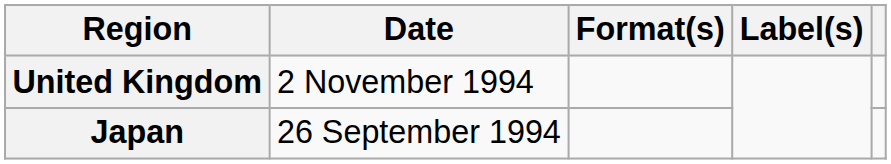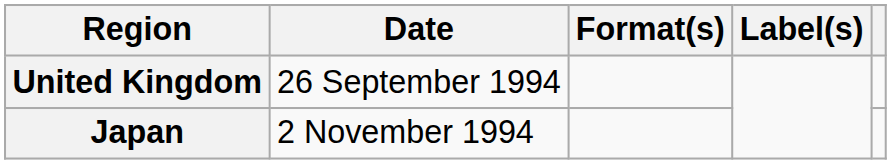 <table class="wikitable plainrowheaders">
 <tr>
 <th scope="col">Region</th>
 <th scope="col">Date</th>
 <th scope="col">Format(s)</th>
 <th scope="col">Label(s)</th>
 <th scope="col"></th>
 </tr>
 <tr>
 <th scope="row">United Kingdom</th>
-<td>2 November 1994</td>
+<td>26 September 1994</td>
 <td></td>
 <td rowspan="2"></td>
 <td align="center"></td>
 </tr>
 <tr>
 <th scope="row">Japan</th>
-<td>26 September 1994</td>
+<td>2 November 1994</td>
 <td></td>
 <td align="center"></td>
 </tr>
 </table>
